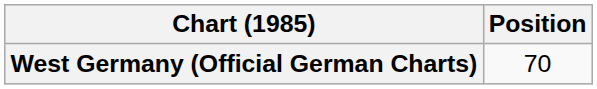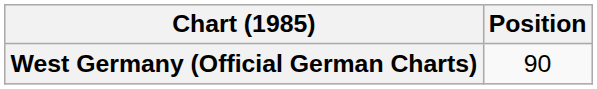 <table class="wikitable plainrowheaders" style="text-align:center">
 <tr>
 <th scope="col">Chart (1985)</th>
 <th scope="col">Position</th>
 </tr>
 <tr>
 <th scope="row">West Germany (Official German Charts)</th>
-<td>70</td>
+<td>90</td>
 </tr>
 </table>
